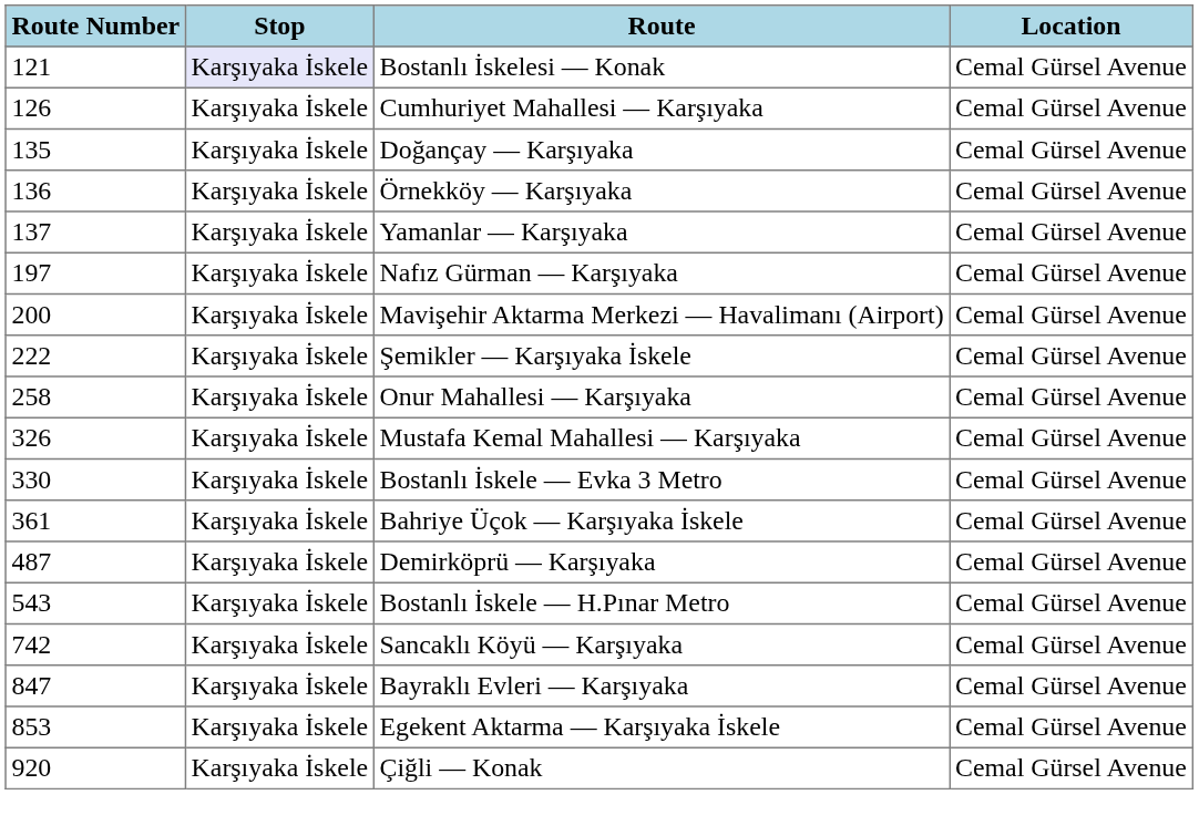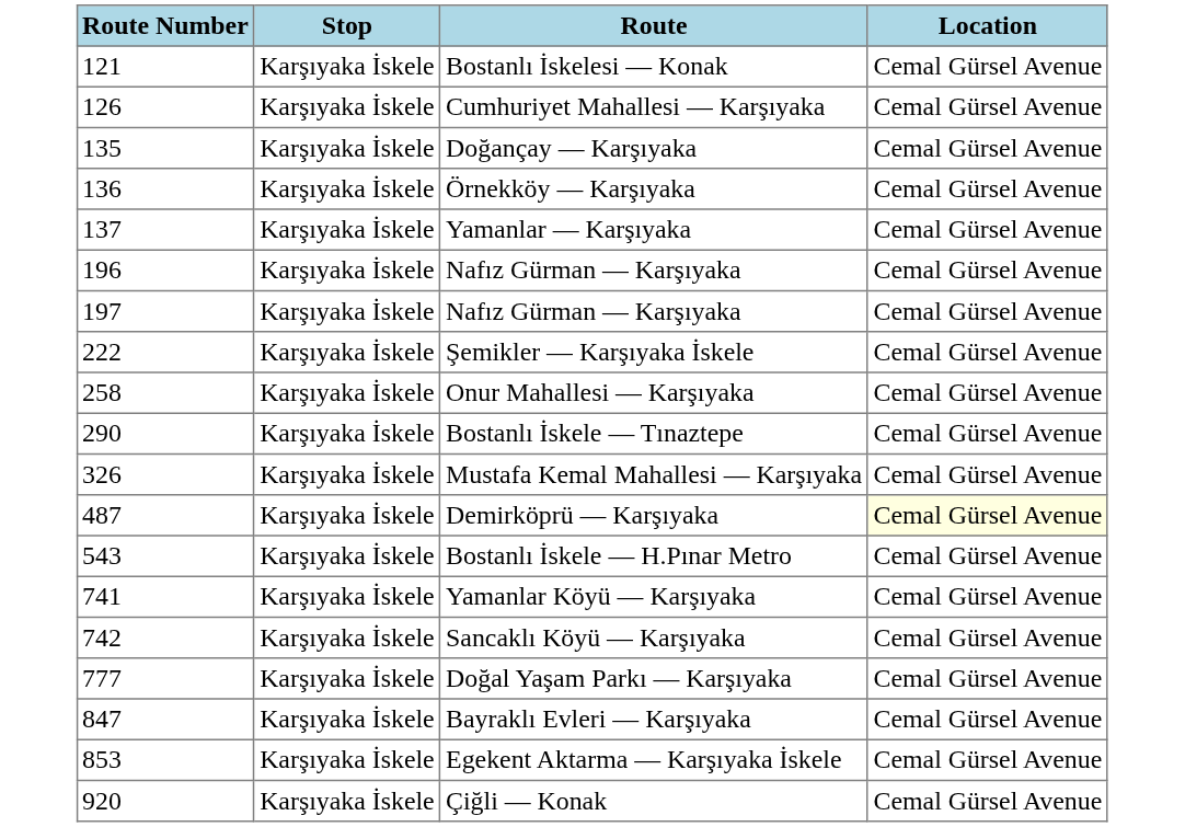 <table class="toccolours" border="1" cellpadding="3" style="border-collapse:collapse;margin:1em auto">
 <tr style="background:lightblue;">
 <th>Route Number</th>
 <th>Stop</th>
 <th>Route</th>
 <th>Location</th>
 </tr>
 <tr>
 <td>121</td>
-<td style="background: lavender;">Karşıyaka İskele</td>
+<td>Karşıyaka İskele</td>
 <td>Bostanlı İskelesi — Konak</td>
 <td>Cemal Gürsel Avenue</td>
 </tr>
 <tr>
 <td>126</td>
 <td>Karşıyaka İskele</td>
 <td>Cumhuriyet Mahallesi — Karşıyaka</td>
 <td>Cemal Gürsel Avenue</td>
 </tr>
 <tr>
 <td>135</td>
 <td>Karşıyaka İskele</td>
 <td>Doğançay — Karşıyaka</td>
 <td>Cemal Gürsel Avenue</td>
 </tr>
 <tr>
 <td>136</td>
 <td>Karşıyaka İskele</td>
 <td>Örnekköy — Karşıyaka</td>
 <td>Cemal Gürsel Avenue</td>
 </tr>
 <tr>
 <td>137</td>
 <td>Karşıyaka İskele</td>
 <td>Yamanlar — Karşıyaka</td>
 <td>Cemal Gürsel Avenue</td>
 </tr>
 <tr>
-<td>197</td>
+<td>196</td>
 <td>Karşıyaka İskele</td>
 <td>Nafız Gürman — Karşıyaka</td>
 <td>Cemal Gürsel Avenue</td>
 </tr>
 <tr>
-<td>200</td>
+<td>197</td>
 <td>Karşıyaka İskele</td>
-<td>Mavişehir Aktarma Merkezi — Havalimanı (Airport)</td>
+<td>Nafız Gürman — Karşıyaka</td>
 <td>Cemal Gürsel Avenue</td>
 </tr>
 <tr>
 <td>222</td>
 <td>Karşıyaka İskele</td>
 <td>Şemikler — Karşıyaka İskele</td>
 <td>Cemal Gürsel Avenue</td>
 </tr>
 <tr>
 <td>258</td>
 <td>Karşıyaka İskele</td>
 <td>Onur Mahallesi — Karşıyaka</td>
 <td>Cemal Gürsel Avenue</td>
 </tr>
 <tr>
+<td>290</td>
+<td>Karşıyaka İskele</td>
+<td>Bostanlı İskele — Tınaztepe</td>
+<td>Cemal Gürsel Avenue</td>
+</tr>
+<tr>
 <td>326</td>
 <td>Karşıyaka İskele</td>
 <td>Mustafa Kemal Mahallesi — Karşıyaka</td>
 <td>Cemal Gürsel Avenue</td>
 </tr>
 <tr>
-<td>330</td>
-<td>Karşıyaka İskele</td>
-<td>Bostanlı İskele — Evka 3 Metro</td>
-<td>Cemal Gürsel Avenue</td>
-</tr>
-<tr>
-<td>361</td>
-<td>Karşıyaka İskele</td>
-<td>Bahriye Üçok — Karşıyaka İskele</td>
-<td>Cemal Gürsel Avenue</td>
-</tr>
-<tr>
 <td>487</td>
 <td>Karşıyaka İskele</td>
 <td>Demirköprü — Karşıyaka</td>
-<td>Cemal Gürsel Avenue</td>
+<td style="background: lightyellow;">Cemal Gürsel Avenue</td>
 </tr>
 <tr>
 <td>543</td>
 <td>Karşıyaka İskele</td>
 <td>Bostanlı İskele — H.Pınar Metro</td>
 <td>Cemal Gürsel Avenue</td>
 </tr>
 <tr>
+<td>741</td>
+<td>Karşıyaka İskele</td>
+<td>Yamanlar Köyü — Karşıyaka</td>
+<td>Cemal Gürsel Avenue</td>
+</tr>
+<tr>
 <td>742</td>
 <td>Karşıyaka İskele</td>
 <td>Sancaklı Köyü — Karşıyaka</td>
+<td>Cemal Gürsel Avenue</td>
+</tr>
+<tr>
+<td>777</td>
+<td>Karşıyaka İskele</td>
+<td>Doğal Yaşam Parkı — Karşıyaka</td>
 <td>Cemal Gürsel Avenue</td>
 </tr>
 <tr>
 <td>847</td>
 <td>Karşıyaka İskele</td>
 <td>Bayraklı Evleri — Karşıyaka</td>
 <td>Cemal Gürsel Avenue</td>
 </tr>
 <tr>
 <td>853</td>
 <td>Karşıyaka İskele</td>
 <td>Egekent Aktarma — Karşıyaka İskele</td>
 <td>Cemal Gürsel Avenue</td>
 </tr>
 <tr>
 <td>920</td>
 <td>Karşıyaka İskele</td>
 <td>Çiğli — Konak</td>
 <td>Cemal Gürsel Avenue</td>
 </tr>
 </table>
